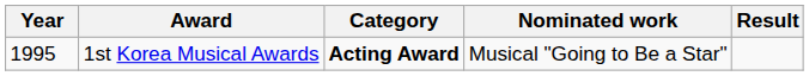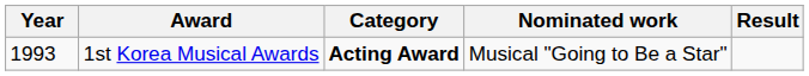 <table class="wikitable">
 <tr>
 <th width=50px>Year</th>
 <th>Award</th>
 <th>Category</th>
 <th>Nominated work</th>
 <th>Result</th>
 </tr>
 <tr>
-<td>1995</td>
+<td>1993</td>
 <td>1st <a href='#'>Korea Musical Awards</a></td>
 <td><strong>Acting Award</strong></td>
 <td>Musical "Going to Be a Star"</td>
 <td></td>
 </tr>
 </table>
